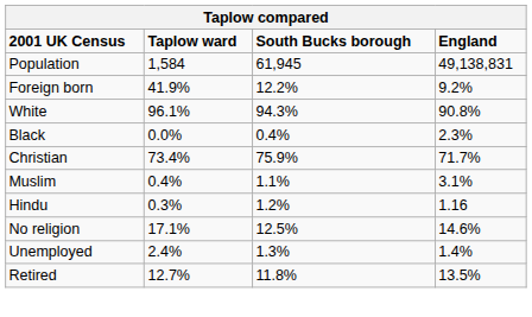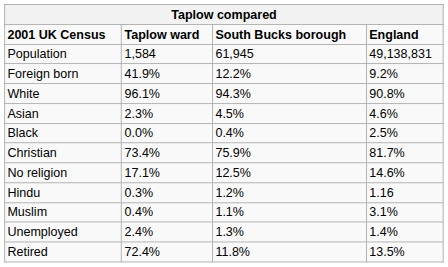 <table class="wikitable" id="toc" style="float: centre; margin-left: 2em; width: 40%; font-size: 90%;" cellspacing="3">
 <tr>
 <th colspan="4"><strong>Taplow compared</strong></th>
 </tr>
 <tr>
 <td><strong>2001 UK Census</strong></td>
 <td><strong>Taplow ward</strong></td>
 <td><strong>South Bucks borough</strong></td>
 <td><strong>England</strong></td>
 </tr>
 <tr>
 <td>Population</td>
 <td>1,584</td>
 <td>61,945</td>
 <td>49,138,831</td>
 </tr>
 <tr>
 <td>Foreign born</td>
 <td>41.9%</td>
 <td>12.2%</td>
 <td>9.2%</td>
 </tr>
 <tr>
 <td>White</td>
 <td>96.1%</td>
 <td>94.3%</td>
 <td>90.8%</td>
 </tr>
 <tr>
+<td>Asian</td>
+<td>2.3%</td>
+<td>4.5%</td>
+<td>4.6%</td>
+</tr>
+<tr>
 <td>Black</td>
 <td>0.0%</td>
 <td>0.4%</td>
-<td>2.3%</td>
+<td>2.5%</td>
 </tr>
 <tr>
 <td>Christian</td>
 <td>73.4%</td>
 <td>75.9%</td>
-<td>71.7%</td>
+<td>81.7%</td>
 </tr>
 <tr>
-<td>Muslim</td>
-<td>0.4%</td>
-<td>1.1%</td>
-<td>3.1%</td>
+<td>No religion</td>
+<td>17.1%</td>
+<td>12.5%</td>
+<td>14.6%</td>
 </tr>
 <tr>
 <td>Hindu</td>
 <td>0.3%</td>
 <td>1.2%</td>
 <td>1.16</td>
 </tr>
 <tr>
-<td>No religion</td>
-<td>17.1%</td>
-<td>12.5%</td>
-<td>14.6%</td>
+<td>Muslim</td>
+<td>0.4%</td>
+<td>1.1%</td>
+<td>3.1%</td>
 </tr>
 <tr>
 <td>Unemployed</td>
 <td>2.4%</td>
 <td>1.3%</td>
 <td>1.4%</td>
 </tr>
 <tr>
 <td>Retired</td>
-<td>12.7%</td>
+<td>72.4%</td>
 <td>11.8%</td>
 <td>13.5%</td>
 </tr>
 </table>
